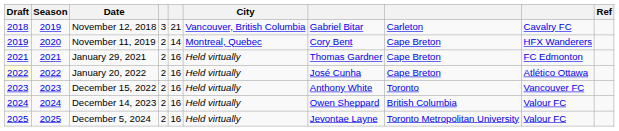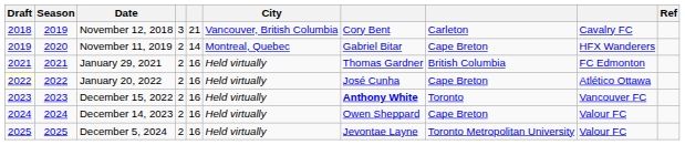 <table class="wikitable">
 <tr>
 <th scope="col">Draft</th>
 <th scope="col">Season</th>
 <th scope="col">Date</th>
 <th scope="col"></th>
 <th scope="col"></th>
 <th scope="col">City</th>
 <th scope="col"></th>
 <th scope="col"></th>
 <th scope="col"></th>
 <th scope="col">Ref</th>
 </tr>
 <tr>
 <td style="text-align: center;"><a href='#'>2018</a></td>
 <td style="text-align: center;"><a href='#'>2019</a></td>
 <td>November 12, 2018</td>
 <td style="text-align: right;">3</td>
 <td style="text-align: right;">21</td>
 <td><a href='#'>Vancouver, British Columbia</a></td>
-<td> <a href='#'>Gabriel Bitar</a></td>
+<td> <a href='#'>Cory Bent</a></td>
 <td><a href='#'>Carleton</a></td>
 <td><a href='#'>Cavalry FC</a></td>
 <td></td>
 </tr>
 <tr>
 <td style="text-align: center;"><a href='#'>2019</a></td>
 <td style="text-align: center;"><a href='#'>2020</a></td>
 <td>November 11, 2019</td>
 <td style="text-align: right;">2</td>
 <td style="text-align: right;">14</td>
 <td><a href='#'>Montreal, Quebec</a></td>
-<td> <a href='#'>Cory Bent</a></td>
+<td> <a href='#'>Gabriel Bitar</a></td>
 <td><a href='#'>Cape Breton</a></td>
 <td><a href='#'>HFX Wanderers</a></td>
 <td></td>
 </tr>
 <tr>
 <td style="text-align: center;"><a href='#'>2021</a></td>
 <td style="text-align: center;"><a href='#'>2021</a></td>
 <td>January 29, 2021</td>
 <td style="text-align: right;">2</td>
 <td style="text-align: right;">16</td>
 <td><em>Held virtually</em></td>
 <td> <a href='#'>Thomas Gardner</a></td>
-<td><a href='#'>Cape Breton</a></td>
+<td><a href='#'>British Columbia</a></td>
 <td><a href='#'>FC Edmonton</a></td>
 <td></td>
 </tr>
 <tr>
 <td style="background: lightyellow; text-align: center;"><a href='#'>2022</a></td>
 <td style="text-align: center;"><a href='#'>2022</a></td>
 <td>January 20, 2022</td>
 <td style="text-align: right;">2</td>
 <td style="text-align: right;">16</td>
 <td><em>Held virtually</em></td>
 <td> <a href='#'>José Cunha</a></td>
 <td><a href='#'>Cape Breton</a></td>
 <td><a href='#'>Atlético Ottawa</a></td>
 <td></td>
 </tr>
 <tr>
 <td style="text-align: center;"><a href='#'>2023</a></td>
 <td style="text-align: center;"><a href='#'>2023</a></td>
 <td>December 15, 2022</td>
 <td style="text-align: right;">2</td>
 <td style="text-align: right;">16</td>
 <td><em>Held virtually</em></td>
-<td> <a href='#'>Anthony White</a></td>
+<td><strong> <a href='#'>Anthony White</a></strong></td>
 <td><a href='#'>Toronto</a></td>
 <td><a href='#'>Vancouver FC</a></td>
 <td></td>
 </tr>
 <tr>
 <td style="text-align: center;"><a href='#'>2024</a></td>
 <td style="text-align: center;"><a href='#'>2024</a></td>
 <td>December 14, 2023</td>
 <td style="text-align: right;">2</td>
 <td style="text-align: right;">16</td>
 <td><em>Held virtually</em></td>
 <td> <a href='#'>Owen Sheppard</a></td>
-<td><a href='#'>British Columbia</a></td>
+<td><a href='#'>Cape Breton</a></td>
 <td><a href='#'>Valour FC</a></td>
 <td></td>
 </tr>
 <tr>
 <td style="text-align: center;"><a href='#'>2025</a></td>
 <td style="text-align: center;"><a href='#'>2025</a></td>
 <td>December 5, 2024</td>
 <td style="text-align: right;">2</td>
 <td style="text-align: right;">16</td>
 <td><em>Held virtually</em></td>
 <td> <a href='#'>Jevontae Layne</a></td>
 <td><a href='#'>Toronto Metropolitan University</a></td>
 <td><a href='#'>Valour FC</a></td>
 <td></td>
 </tr>
 </table>
